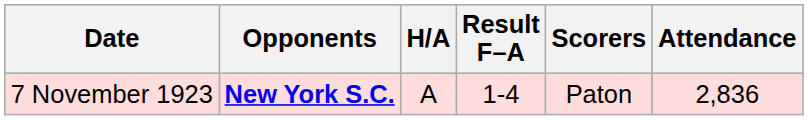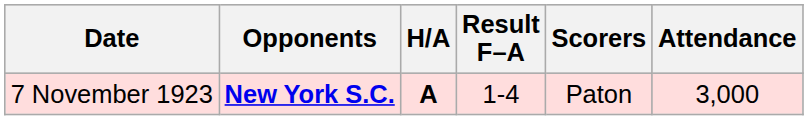 <table class="wikitable" style="text-align:center">
 <tr>
 <th>Date</th>
 <th>Opponents</th>
 <th>H/A</th>
 <th>Result<br>F–A</th>
 <th>Scorers</th>
 <th>Attendance</th>
 </tr>
 <tr bgcolor="#ffdddd">
 <td>7 November 1923</td>
 <td><strong><a href='#'>New York S.C.</a></strong></td>
-<td>A</td>
+<td><strong>A</strong></td>
 <td>1-4</td>
 <td>Paton</td>
-<td>2,836</td>
+<td>3,000</td>
 </tr>
 </table>
